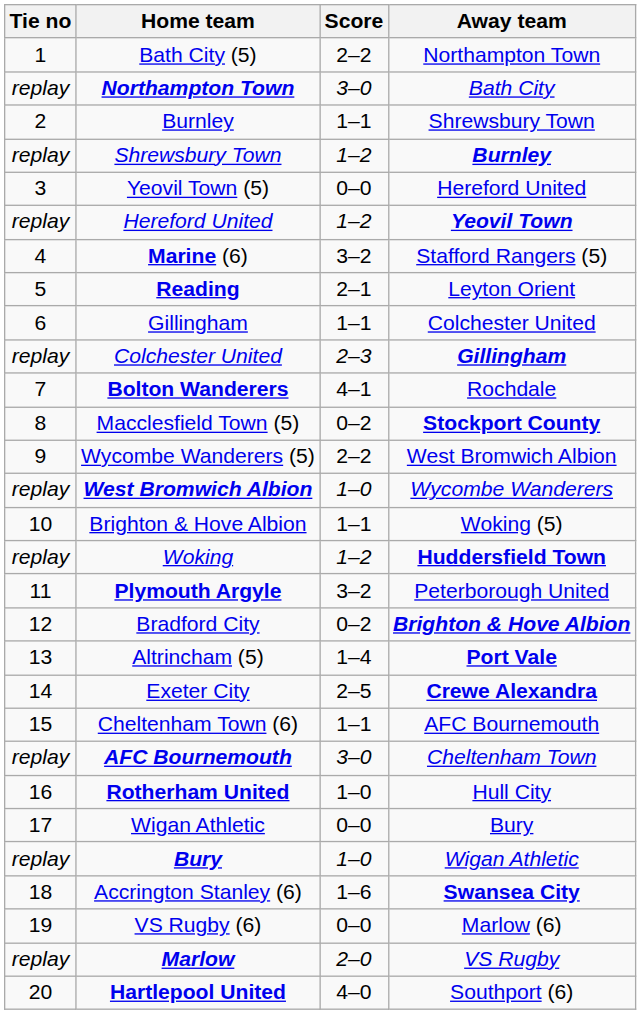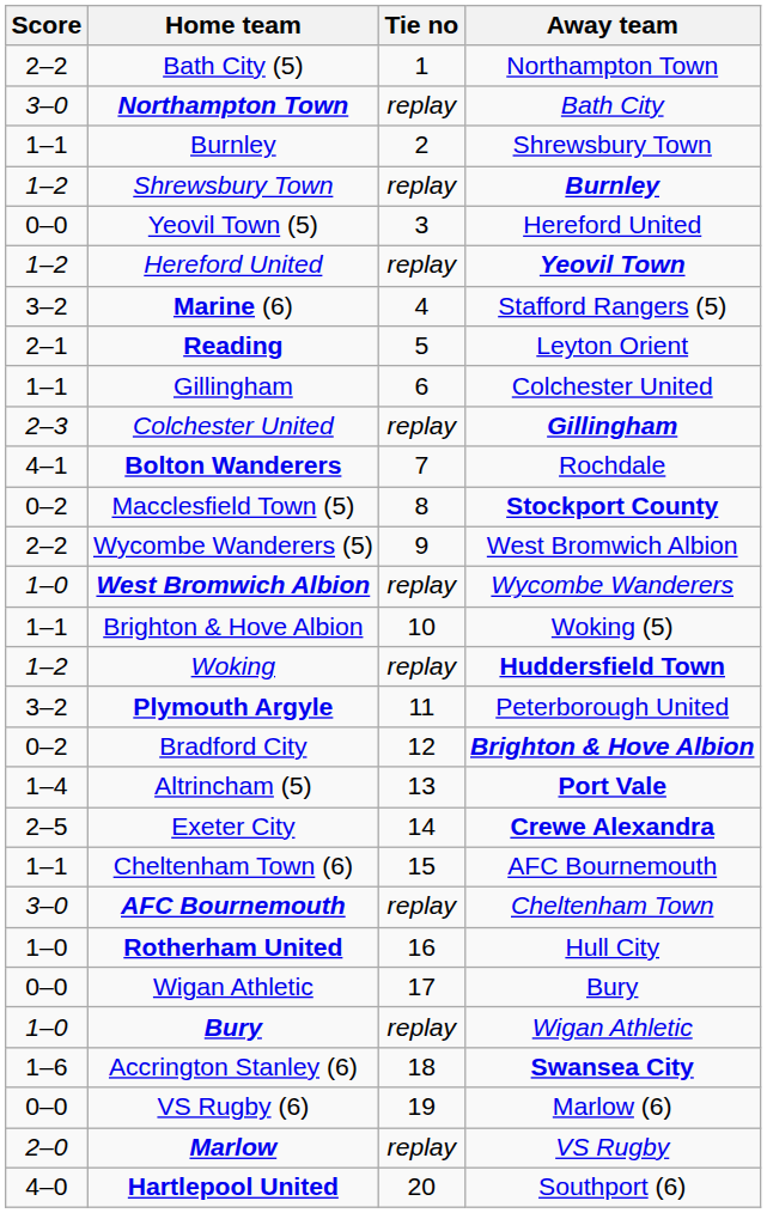 <table class="wikitable" style="text-align: center">
 <tr>
+<th>Score</th>
+<th>Home team</th>
 <th>Tie no</th>
-<th>Home team</th>
-<th>Score</th>
 <th>Away team</th>
 </tr>
 <tr>
+<td>2–2</td>
+<td><a href='#'>Bath City</a> (5)</td>
 <td>1</td>
-<td><a href='#'>Bath City</a> (5)</td>
-<td>2–2</td>
 <td><a href='#'>Northampton Town</a></td>
 </tr>
 <tr>
+<td><em>3–0</em></td>
+<td><strong><em><a href='#'>Northampton Town</a></em></strong></td>
 <td><em>replay</em></td>
-<td><strong><em><a href='#'>Northampton Town</a></em></strong></td>
-<td><em>3–0</em></td>
 <td><em><a href='#'>Bath City</a></em></td>
 </tr>
 <tr>
+<td>1–1</td>
+<td><a href='#'>Burnley</a></td>
 <td>2</td>
-<td><a href='#'>Burnley</a></td>
-<td>1–1</td>
 <td><a href='#'>Shrewsbury Town</a></td>
 </tr>
 <tr>
+<td><em>1–2</em></td>
+<td><em><a href='#'>Shrewsbury Town</a></em></td>
 <td><em>replay</em></td>
-<td><em><a href='#'>Shrewsbury Town</a></em></td>
-<td><em>1–2</em></td>
 <td><strong><em><a href='#'>Burnley</a></em></strong></td>
 </tr>
 <tr>
+<td>0–0</td>
+<td><a href='#'>Yeovil Town</a> (5)</td>
 <td>3</td>
-<td><a href='#'>Yeovil Town</a> (5)</td>
-<td>0–0</td>
 <td><a href='#'>Hereford United</a></td>
 </tr>
 <tr>
+<td><em>1–2</em></td>
+<td><em><a href='#'>Hereford United</a></em></td>
 <td><em>replay</em></td>
-<td><em><a href='#'>Hereford United</a></em></td>
-<td><em>1–2</em></td>
 <td><strong><em><a href='#'>Yeovil Town</a></em></strong></td>
 </tr>
 <tr>
+<td>3–2</td>
+<td><strong><a href='#'>Marine</a></strong> (6)</td>
 <td>4</td>
-<td><strong><a href='#'>Marine</a></strong> (6)</td>
-<td>3–2</td>
 <td><a href='#'>Stafford Rangers</a> (5)</td>
 </tr>
 <tr>
+<td>2–1</td>
+<td><strong><a href='#'>Reading</a></strong></td>
 <td>5</td>
-<td><strong><a href='#'>Reading</a></strong></td>
-<td>2–1</td>
 <td><a href='#'>Leyton Orient</a></td>
 </tr>
 <tr>
+<td>1–1</td>
+<td><a href='#'>Gillingham</a></td>
 <td>6</td>
-<td><a href='#'>Gillingham</a></td>
-<td>1–1</td>
 <td><a href='#'>Colchester United</a></td>
 </tr>
 <tr>
+<td><em>2–3</em></td>
+<td><em><a href='#'>Colchester United</a></em></td>
 <td><em>replay</em></td>
-<td><em><a href='#'>Colchester United</a></em></td>
-<td><em>2–3</em></td>
 <td><strong><em><a href='#'>Gillingham</a></em></strong></td>
 </tr>
 <tr>
+<td>4–1</td>
+<td><strong><a href='#'>Bolton Wanderers</a></strong></td>
 <td>7</td>
-<td><strong><a href='#'>Bolton Wanderers</a></strong></td>
-<td>4–1</td>
 <td><a href='#'>Rochdale</a></td>
 </tr>
 <tr>
+<td>0–2</td>
+<td><a href='#'>Macclesfield Town</a> (5)</td>
 <td>8</td>
-<td><a href='#'>Macclesfield Town</a> (5)</td>
-<td>0–2</td>
 <td><strong><a href='#'>Stockport County</a></strong></td>
 </tr>
 <tr>
+<td>2–2</td>
+<td><a href='#'>Wycombe Wanderers</a> (5)</td>
 <td>9</td>
-<td><a href='#'>Wycombe Wanderers</a> (5)</td>
-<td>2–2</td>
 <td><a href='#'>West Bromwich Albion</a></td>
 </tr>
 <tr>
+<td><em>1–0</em></td>
+<td><strong><em><a href='#'>West Bromwich Albion</a></em></strong></td>
 <td><em>replay</em></td>
-<td><strong><em><a href='#'>West Bromwich Albion</a></em></strong></td>
-<td><em>1–0</em></td>
 <td><em><a href='#'>Wycombe Wanderers</a></em></td>
 </tr>
 <tr>
+<td>1–1</td>
+<td><a href='#'>Brighton & Hove Albion</a></td>
 <td>10</td>
-<td><a href='#'>Brighton & Hove Albion</a></td>
-<td>1–1</td>
 <td><a href='#'>Woking</a> (5)</td>
 </tr>
 <tr>
+<td><em>1–2</em></td>
+<td><em><a href='#'>Woking</a></em></td>
 <td><em>replay</em></td>
-<td><em><a href='#'>Woking</a></em></td>
-<td><em>1–2</em></td>
 <td><strong><a href='#'>Huddersfield Town</a></strong></td>
 </tr>
 <tr>
+<td>3–2</td>
+<td><strong><a href='#'>Plymouth Argyle</a></strong></td>
 <td>11</td>
-<td><strong><a href='#'>Plymouth Argyle</a></strong></td>
-<td>3–2</td>
 <td><a href='#'>Peterborough United</a></td>
 </tr>
 <tr>
+<td>0–2</td>
+<td><a href='#'>Bradford City</a></td>
 <td>12</td>
-<td><a href='#'>Bradford City</a></td>
-<td>0–2</td>
 <td><strong><em><a href='#'>Brighton & Hove Albion</a></em></strong></td>
 </tr>
 <tr>
+<td>1–4</td>
+<td><a href='#'>Altrincham</a> (5)</td>
 <td>13</td>
-<td><a href='#'>Altrincham</a> (5)</td>
-<td>1–4</td>
 <td><strong><a href='#'>Port Vale</a></strong></td>
 </tr>
 <tr>
+<td>2–5</td>
+<td><a href='#'>Exeter City</a></td>
 <td>14</td>
-<td><a href='#'>Exeter City</a></td>
-<td>2–5</td>
 <td><strong><a href='#'>Crewe Alexandra</a></strong></td>
 </tr>
 <tr>
+<td>1–1</td>
+<td><a href='#'>Cheltenham Town</a> (6)</td>
 <td>15</td>
-<td><a href='#'>Cheltenham Town</a> (6)</td>
-<td>1–1</td>
 <td><a href='#'>AFC Bournemouth</a></td>
 </tr>
 <tr>
+<td><em>3–0</em></td>
+<td><strong><em><a href='#'>AFC Bournemouth</a></em></strong></td>
 <td><em>replay</em></td>
-<td><strong><em><a href='#'>AFC Bournemouth</a></em></strong></td>
-<td><em>3–0</em></td>
 <td><em><a href='#'>Cheltenham Town</a></em></td>
 </tr>
 <tr>
+<td>1–0</td>
+<td><strong><a href='#'>Rotherham United</a></strong></td>
 <td>16</td>
-<td><strong><a href='#'>Rotherham United</a></strong></td>
-<td>1–0</td>
 <td><a href='#'>Hull City</a></td>
 </tr>
 <tr>
+<td>0–0</td>
+<td><a href='#'>Wigan Athletic</a></td>
 <td>17</td>
-<td><a href='#'>Wigan Athletic</a></td>
-<td>0–0</td>
 <td><a href='#'>Bury</a></td>
 </tr>
 <tr>
+<td><em>1–0</em></td>
+<td><strong><em><a href='#'>Bury</a></em></strong></td>
 <td><em>replay</em></td>
-<td><strong><em><a href='#'>Bury</a></em></strong></td>
-<td><em>1–0</em></td>
 <td><em><a href='#'>Wigan Athletic</a></em></td>
 </tr>
 <tr>
+<td>1–6</td>
+<td><a href='#'>Accrington Stanley</a> (6)</td>
 <td>18</td>
-<td><a href='#'>Accrington Stanley</a> (6)</td>
-<td>1–6</td>
 <td><strong><a href='#'>Swansea City</a></strong></td>
 </tr>
 <tr>
+<td>0–0</td>
+<td><a href='#'>VS Rugby</a> (6)</td>
 <td>19</td>
-<td><a href='#'>VS Rugby</a> (6)</td>
-<td>0–0</td>
 <td><a href='#'>Marlow</a> (6)</td>
 </tr>
 <tr>
+<td><em>2–0</em></td>
+<td><strong><em><a href='#'>Marlow</a></em></strong></td>
 <td><em>replay</em></td>
-<td><strong><em><a href='#'>Marlow</a></em></strong></td>
-<td><em>2–0</em></td>
 <td><em><a href='#'>VS Rugby</a></em></td>
 </tr>
 <tr>
+<td>4–0</td>
+<td><strong><a href='#'>Hartlepool United</a></strong></td>
 <td>20</td>
-<td><strong><a href='#'>Hartlepool United</a></strong></td>
-<td>4–0</td>
 <td><a href='#'>Southport</a> (6)</td>
 </tr>
 </table>
